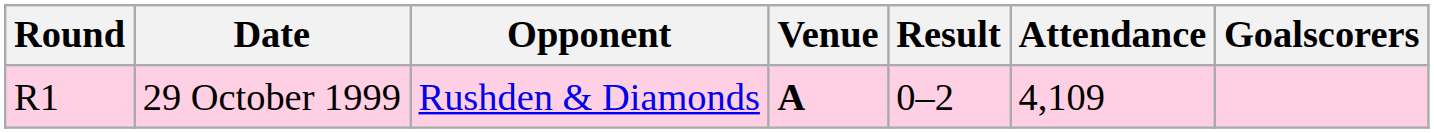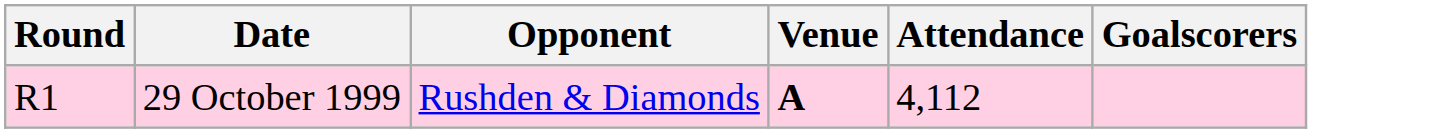 <table class="wikitable">
 <tr>
 <th>Round</th>
 <th>Date</th>
 <th>Opponent</th>
 <th>Venue</th>
-<th>Result</th>
 <th>Attendance</th>
 <th>Goalscorers</th>
 </tr>
 <tr style="background-color: #ffd0e3;">
 <td>R1</td>
 <td>29 October 1999</td>
 <td><a href='#'>Rushden & Diamonds</a></td>
 <td><strong>A</strong></td>
-<td>0–2</td>
-<td>4,109</td>
+<td>4,112</td>
 <td></td>
 </tr>
 </table>
